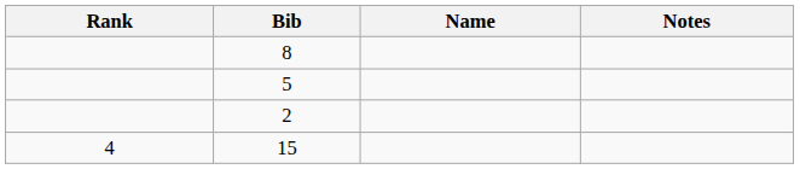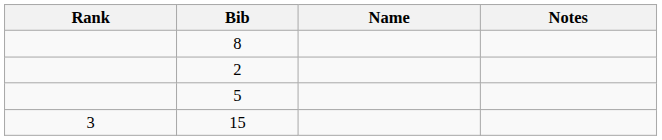 <table class="wikitable" style="text-align:center;" width=40%>
 <tr>
 <th>Rank</th>
 <th>Bib</th>
 <th>Name</th>
 <th>Notes</th>
 </tr>
 <tr>
 <td></td>
 <td>8</td>
 <td align=left></td>
 <td></td>
 </tr>
 <tr>
 <td></td>
+<td>2</td>
+<td align=left></td>
+<td></td>
+</tr>
+<tr>
+<td></td>
 <td>5</td>
 <td align=left></td>
 <td></td>
 </tr>
 <tr>
-<td></td>
-<td>2</td>
-<td align=left></td>
-<td></td>
-</tr>
-<tr>
-<td>4</td>
+<td>3</td>
 <td>15</td>
 <td align=left></td>
 <td></td>
 </tr>
 </table>
